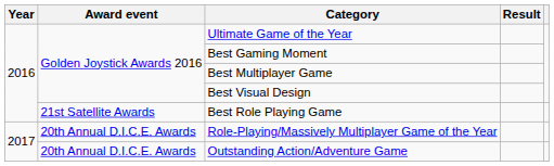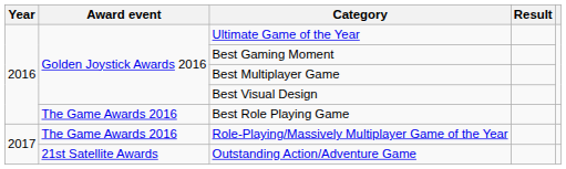 <table class="wikitable sortable">
 <tr>
 <th>Year</th>
 <th>Award event</th>
 <th>Category</th>
 <th>Result</th>
 <th></th>
 </tr>
 <tr>
 <td rowspan="5" style="text-align:center;">2016</td>
 <td rowspan="4"><a href='#'>Golden Joystick Awards</a> 2016</td>
 <td><a href='#'>Ultimate Game of the Year</a></td>
 <td></td>
 <td rowspan="4"></td>
 </tr>
 <tr>
 <td>Best Gaming Moment</td>
 <td></td>
 </tr>
 <tr>
 <td>Best Multiplayer Game</td>
 <td></td>
 </tr>
 <tr>
 <td>Best Visual Design</td>
 <td></td>
 </tr>
 <tr>
-<td><a href='#'>21st Satellite Awards</a></td>
+<td><a href='#'>The Game Awards 2016</a></td>
 <td>Best Role Playing Game</td>
 <td></td>
 <td></td>
 </tr>
 <tr>
 <td rowspan="2" style="text-align:center;">2017</td>
-<td><a href='#'>20th Annual D.I.C.E. Awards</a></td>
+<td><a href='#'>The Game Awards 2016</a></td>
 <td><a href='#'>Role-Playing/Massively Multiplayer Game of the Year</a></td>
 <td></td>
 <td></td>
 </tr>
 <tr>
-<td><a href='#'>20th Annual D.I.C.E. Awards</a></td>
+<td><a href='#'>21st Satellite Awards</a></td>
 <td><a href='#'>Outstanding Action/Adventure Game</a></td>
 <td></td>
 <td></td>
 </tr>
 </table>
